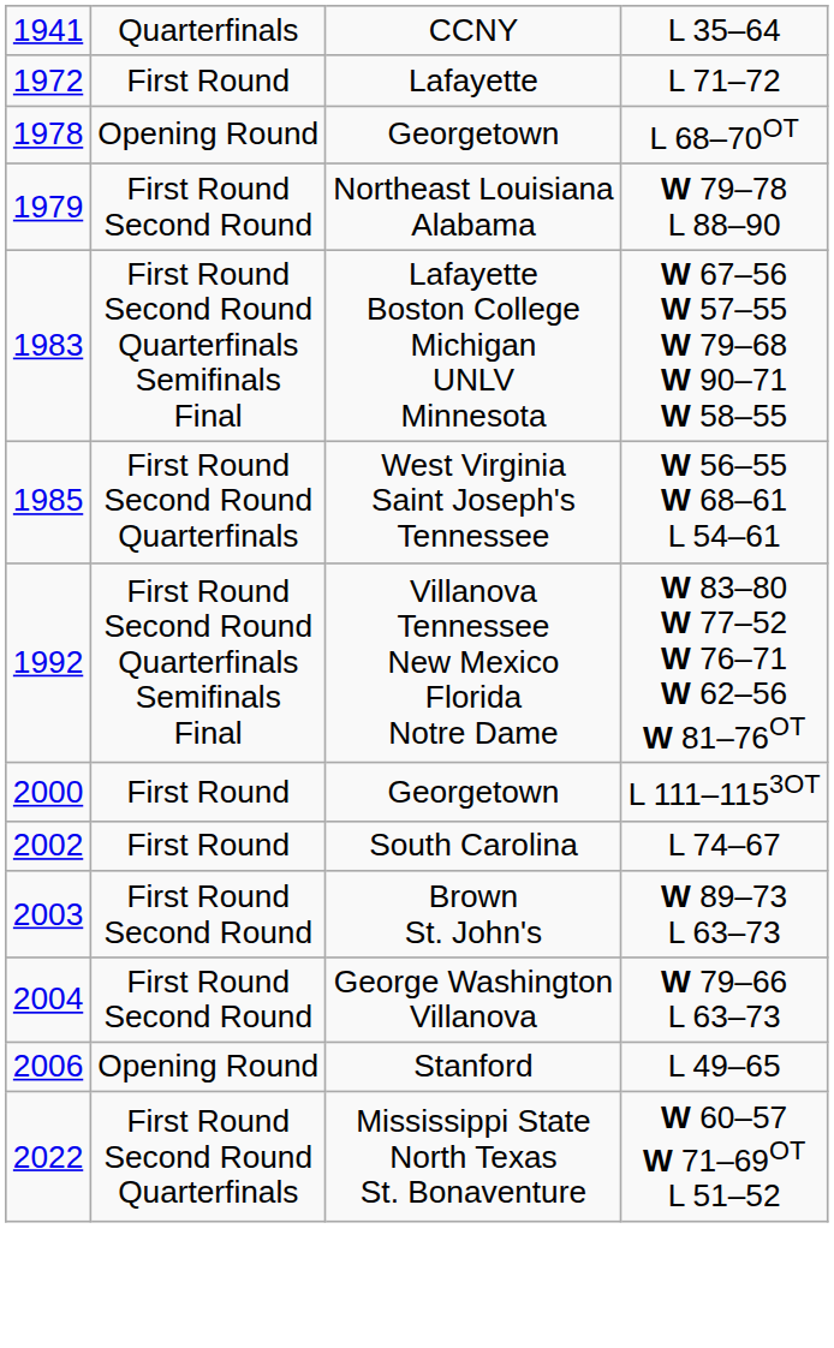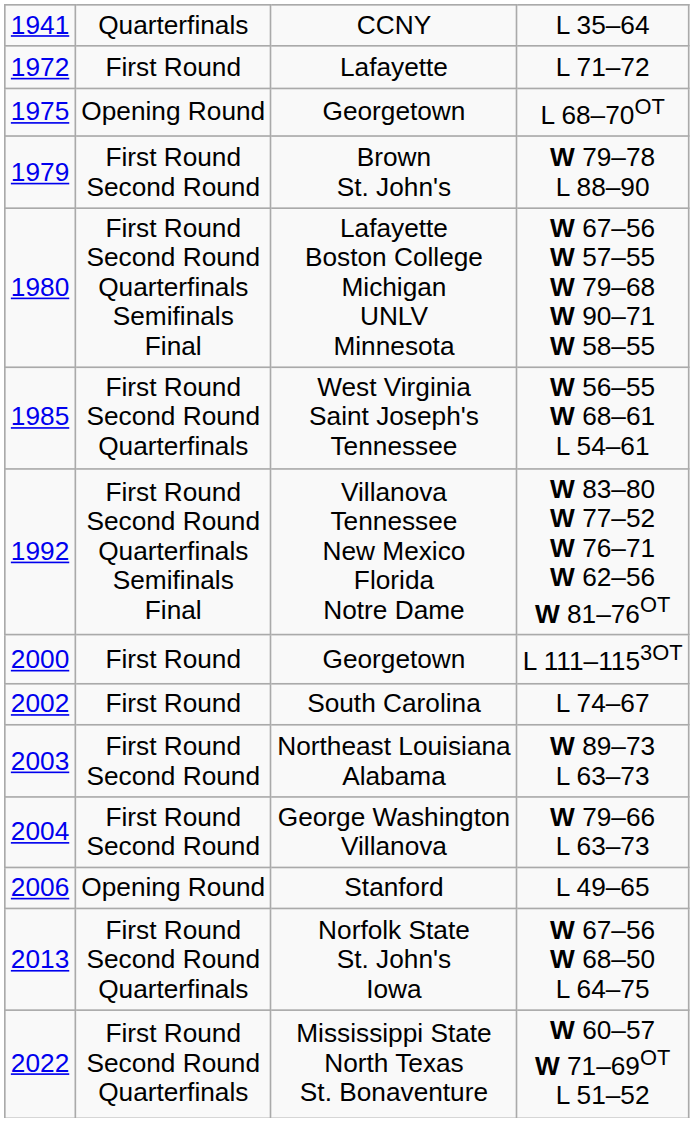 <table class="wikitable">
 <tr style="text-align:center;">
 <td><a href='#'>1941</a></td>
 <td>Quarterfinals</td>
 <td>CCNY</td>
 <td>L 35–64</td>
 </tr>
 <tr style="text-align:center;">
 <td><a href='#'>1972</a></td>
 <td>First Round</td>
 <td>Lafayette</td>
 <td>L 71–72</td>
 </tr>
 <tr style="text-align:center;">
-<td><a href='#'>1978</a></td>
+<td><a href='#'>1975</a></td>
 <td>Opening Round</td>
 <td>Georgetown</td>
 <td>L 68–70<sup>OT</sup></td>
 </tr>
 <tr style="text-align:center;">
 <td><a href='#'>1979</a></td>
 <td>First Round<br>Second Round</td>
-<td>Northeast Louisiana<br>Alabama</td>
+<td>Brown<br>St. John's</td>
 <td><strong>W</strong> 79–78<br>L 88–90</td>
 </tr>
 <tr style="text-align:center;">
-<td><a href='#'>1983</a></td>
+<td><a href='#'>1980</a></td>
 <td>First Round<br>Second Round<br>Quarterfinals<br>Semifinals<br>Final</td>
 <td>Lafayette<br>Boston College<br>Michigan<br>UNLV<br>Minnesota</td>
 <td><strong>W</strong> 67–56<br><strong>W</strong> 57–55<br><strong>W</strong> 79–68<br><strong>W</strong> 90–71<br><strong>W</strong> 58–55</td>
 </tr>
 <tr style="text-align:center;">
 <td><a href='#'>1985</a></td>
 <td>First Round<br>Second Round<br>Quarterfinals</td>
 <td>West Virginia<br>Saint Joseph's<br>Tennessee</td>
 <td><strong>W</strong> 56–55<br><strong>W</strong> 68–61<br>L 54–61</td>
 </tr>
 <tr style="text-align:center;">
 <td><a href='#'>1992</a></td>
 <td>First Round<br>Second Round<br>Quarterfinals<br>Semifinals<br>Final</td>
 <td>Villanova<br>Tennessee<br>New Mexico<br>Florida<br>Notre Dame</td>
 <td><strong>W</strong> 83–80<br><strong>W</strong> 77–52<br><strong>W</strong> 76–71<br><strong>W</strong> 62–56<br><strong>W</strong> 81–76<sup>OT</sup></td>
 </tr>
 <tr style="text-align:center;">
 <td><a href='#'>2000</a></td>
 <td>First Round</td>
 <td>Georgetown</td>
 <td>L 111–115<sup>3OT</sup></td>
 </tr>
 <tr style="text-align:center;">
 <td><a href='#'>2002</a></td>
 <td>First Round</td>
 <td>South Carolina</td>
 <td>L 74–67</td>
 </tr>
 <tr style="text-align:center;">
 <td><a href='#'>2003</a></td>
 <td>First Round<br>Second Round</td>
-<td>Brown<br>St. John's</td>
+<td>Northeast Louisiana<br>Alabama</td>
 <td><strong>W</strong> 89–73<br>L 63–73</td>
 </tr>
 <tr style="text-align:center;">
 <td><a href='#'>2004</a></td>
 <td>First Round<br>Second Round</td>
 <td>George Washington<br>Villanova</td>
 <td><strong>W</strong> 79–66<br>L 63–73</td>
 </tr>
 <tr style="text-align:center;">
 <td><a href='#'>2006</a></td>
 <td>Opening Round</td>
 <td>Stanford</td>
 <td>L 49–65</td>
 </tr>
 <tr style="text-align:center;">
+<td><a href='#'>2013</a></td>
+<td>First Round<br>Second Round<br>Quarterfinals</td>
+<td>Norfolk State<br>St. John's<br>Iowa</td>
+<td><strong>W</strong> 67–56<br><strong>W</strong> 68–50<br>L 64–75</td>
+</tr>
+<tr style="text-align:center;">
 <td><a href='#'>2022</a></td>
 <td>First Round<br>Second Round<br>Quarterfinals</td>
 <td>Mississippi State<br>North Texas<br>St. Bonaventure</td>
 <td><strong>W</strong> 60–57<br><strong>W</strong> 71–69<sup>OT</sup><br>L 51–52</td>
 </tr>
 </table>
